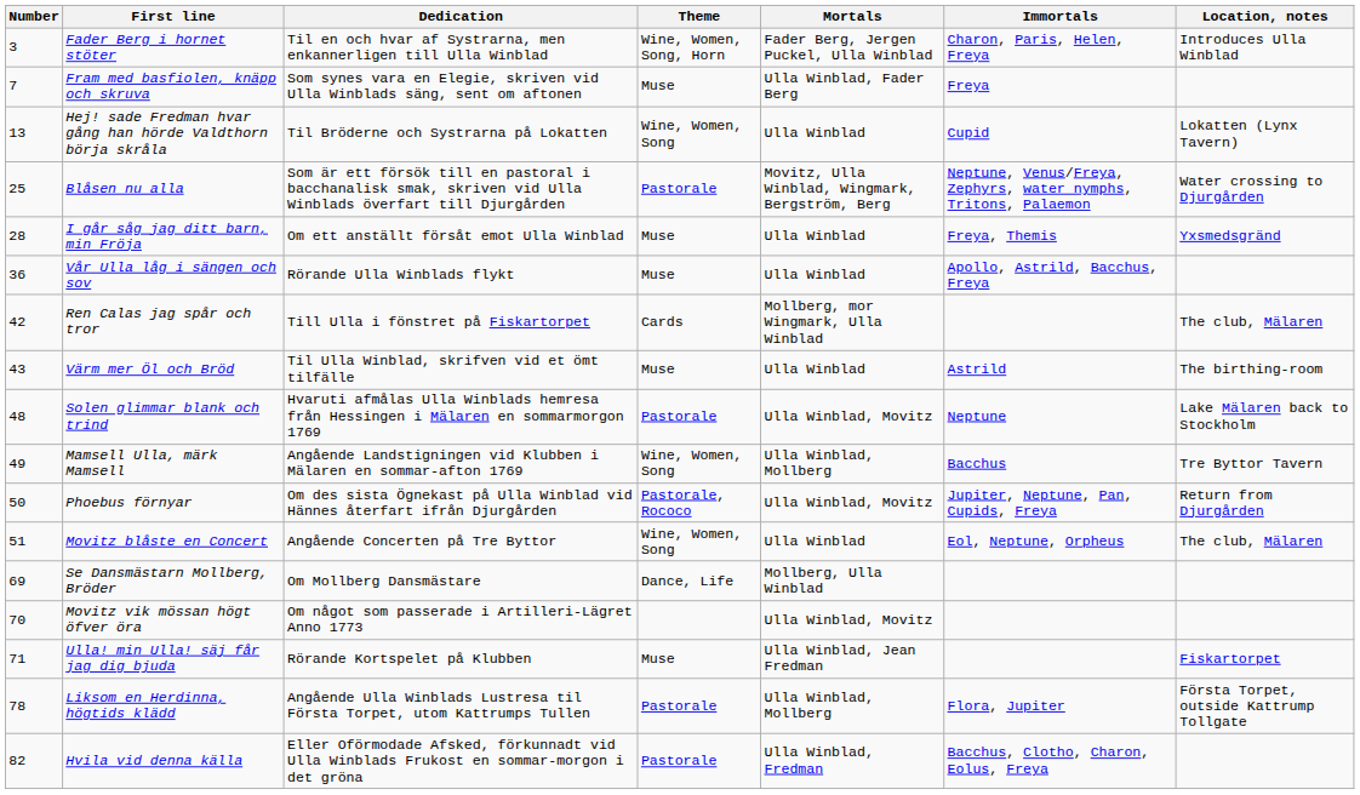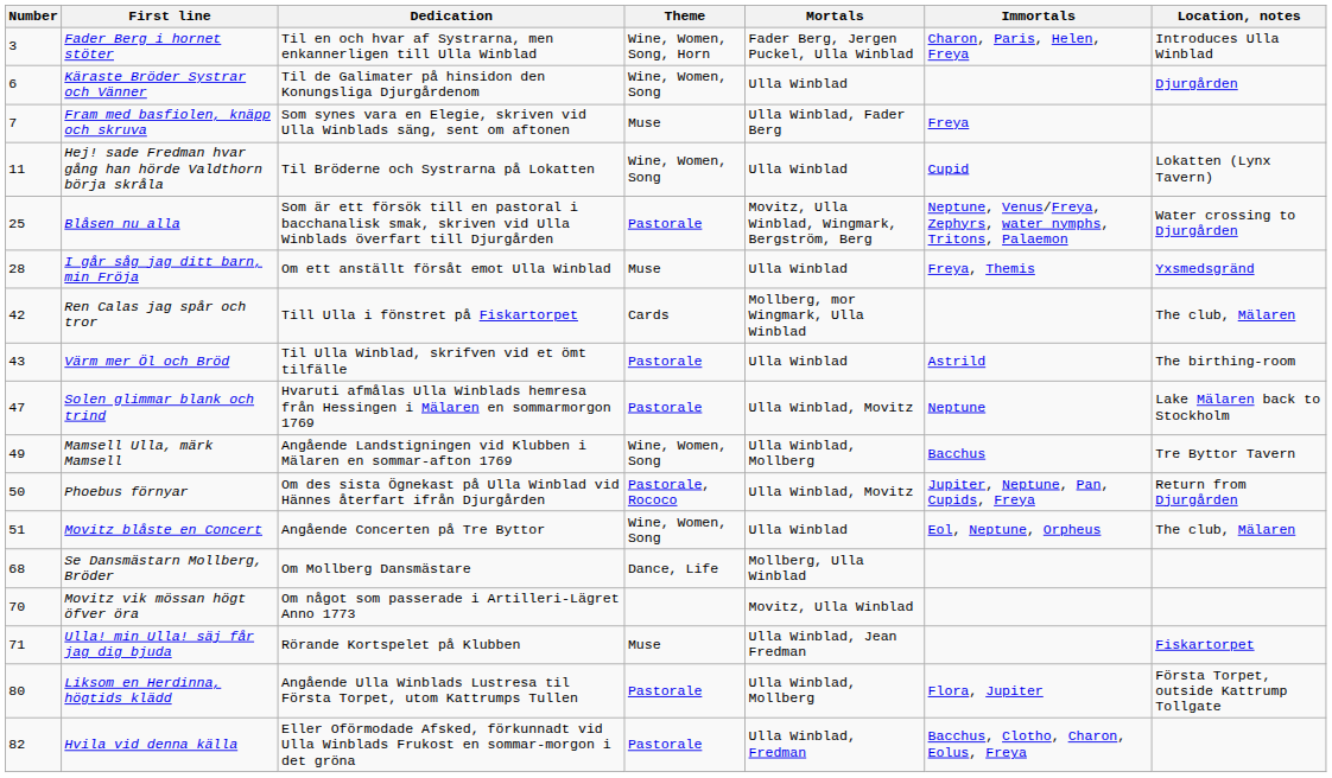 <table class="wikitable sortable">
 <tr>
 <th>Number</th>
 <th>First line</th>
 <th>Dedication</th>
 <th>Theme</th>
 <th>Mortals</th>
 <th>Immortals</th>
 <th>Location, notes</th>
 </tr>
 <tr>
 <td>3</td>
 <td><em><a href='#'>Fader Berg i hornet stöter</a></em></td>
 <td>Til en och hvar af Systrarna, men enkannerligen till Ulla Winblad</td>
 <td>Wine, Women, Song, Horn</td>
 <td>Fader Berg, Jergen Puckel, Ulla Winblad</td>
 <td><a href='#'>Charon</a>, <a href='#'>Paris</a>, <a href='#'>Helen</a>, <a href='#'>Freya</a></td>
 <td>Introduces Ulla Winblad</td>
 </tr>
 <tr>
+<td>6</td>
+<td><em><a href='#'>Käraste Bröder Systrar och Vänner</a></em></td>
+<td>Til de Galimater på hinsidon den Konungsliga Djurgårdenom</td>
+<td>Wine, Women, Song</td>
+<td>Ulla Winblad</td>
+<td></td>
+<td><a href='#'>Djurgården</a></td>
+</tr>
+<tr>
 <td>7</td>
 <td><em><a href='#'>Fram med basfiolen, knäpp och skruva</a></em></td>
 <td>Som synes vara en Elegie, skriven vid Ulla Winblads säng, sent om aftonen</td>
 <td>Muse</td>
 <td>Ulla Winblad, Fader Berg</td>
 <td><a href='#'>Freya</a></td>
 <td></td>
 </tr>
 <tr>
-<td>13</td>
+<td>11</td>
 <td><em>Hej! sade Fredman hvar gång han hörde Valdthorn börja skråla</em></td>
 <td>Til Bröderne och Systrarna på Lokatten</td>
 <td>Wine, Women, Song</td>
 <td>Ulla Winblad</td>
 <td><a href='#'>Cupid</a></td>
 <td>Lokatten (Lynx Tavern)</td>
 </tr>
 <tr>
 <td>25</td>
 <td><em><a href='#'>Blåsen nu alla</a></em></td>
 <td>Som är ett försök till en pastoral i bacchanalisk smak, skriven vid Ulla Winblads överfart till Djurgården</td>
 <td><a href='#'>Pastorale</a></td>
 <td>Movitz, Ulla Winblad, Wingmark, Bergström, Berg</td>
 <td><a href='#'>Neptune</a>, <a href='#'>Venus</a>/<a href='#'>Freya</a>, <a href='#'>Zephyrs</a>, <a href='#'>water nymphs</a>, <a href='#'>Tritons</a>, <a href='#'>Palaemon</a></td>
 <td>Water crossing to <a href='#'>Djurgården</a></td>
 </tr>
 <tr>
 <td>28</td>
 <td><em><a href='#'>I går såg jag ditt barn, min Fröja</a></em></td>
 <td>Om ett anställt försåt emot Ulla Winblad</td>
 <td>Muse</td>
 <td>Ulla Winblad</td>
 <td><a href='#'>Freya</a>, <a href='#'>Themis</a></td>
 <td><a href='#'>Yxsmedsgränd</a></td>
 </tr>
 <tr>
-<td>36</td>
-<td><em><a href='#'>Vår Ulla låg i sängen och sov</a></em></td>
-<td>Rörande Ulla Winblads flykt</td>
-<td>Muse</td>
-<td>Ulla Winblad</td>
-<td><a href='#'>Apollo</a>, <a href='#'>Astrild</a>, <a href='#'>Bacchus</a>, <a href='#'>Freya</a></td>
-<td></td>
-</tr>
-<tr>
 <td>42</td>
 <td><em>Ren Calas jag spår och tror</em></td>
 <td>Till Ulla i fönstret på <a href='#'>Fiskartorpet</a></td>
 <td>Cards</td>
 <td>Mollberg, mor Wingmark, Ulla Winblad</td>
 <td></td>
 <td>The club, <a href='#'>Mälaren</a></td>
 </tr>
 <tr>
 <td>43</td>
 <td><em><a href='#'>Värm mer Öl och Bröd</a></em></td>
 <td>Til Ulla Winblad, skrifven vid et ömt tilfälle</td>
-<td>Muse</td>
+<td><a href='#'>Pastorale</a></td>
 <td>Ulla Winblad</td>
 <td><a href='#'>Astrild</a></td>
 <td>The birthing-room</td>
 </tr>
 <tr>
-<td>48</td>
+<td>47</td>
 <td><em><a href='#'>Solen glimmar blank och trind</a></em></td>
 <td>Hvaruti afmålas Ulla Winblads hemresa från Hessingen i <a href='#'>Mälaren</a> en sommarmorgon 1769</td>
 <td><a href='#'>Pastorale</a></td>
 <td>Ulla Winblad, Movitz</td>
 <td><a href='#'>Neptune</a></td>
 <td>Lake <a href='#'>Mälaren</a> back to Stockholm</td>
 </tr>
 <tr>
 <td>49</td>
 <td><em>Mamsell Ulla, märk Mamsell</em></td>
 <td>Angående Landstigningen vid Klubben i Mälaren en sommar-afton 1769</td>
 <td>Wine, Women, Song</td>
 <td>Ulla Winblad, Mollberg</td>
 <td><a href='#'>Bacchus</a></td>
 <td>Tre Byttor Tavern</td>
 </tr>
 <tr>
 <td>50</td>
 <td><em>Phoebus förnyar</em></td>
 <td>Om des sista Ögnekast på Ulla Winblad vid Hännes återfart ifrån Djurgården</td>
 <td><a href='#'>Pastorale</a>, <a href='#'>Rococo</a></td>
 <td>Ulla Winblad, Movitz</td>
 <td><a href='#'>Jupiter</a>, <a href='#'>Neptune</a>, <a href='#'>Pan</a>, <a href='#'>Cupids</a>, <a href='#'>Freya</a></td>
 <td>Return from <a href='#'>Djurgården</a></td>
 </tr>
 <tr>
 <td>51</td>
 <td><em><a href='#'>Movitz blåste en Concert</a></em></td>
 <td>Angående Concerten på Tre Byttor</td>
 <td>Wine, Women, Song</td>
 <td>Ulla Winblad</td>
 <td><a href='#'>Eol</a>, <a href='#'>Neptune</a>, <a href='#'>Orpheus</a></td>
 <td>The club, <a href='#'>Mälaren</a></td>
 </tr>
 <tr>
-<td>69</td>
+<td>68</td>
 <td><em>Se Dansmästarn Mollberg, Bröder</em></td>
 <td>Om Mollberg Dansmästare</td>
 <td>Dance, Life</td>
 <td>Mollberg, Ulla Winblad</td>
 <td></td>
 <td></td>
 </tr>
 <tr>
 <td>70</td>
 <td><em>Movitz vik mössan högt öfver öra</em></td>
 <td>Om något som passerade i Artilleri-Lägret Anno 1773</td>
 <td></td>
-<td>Ulla Winblad, Movitz</td>
+<td>Movitz, Ulla Winblad</td>
 <td></td>
 <td></td>
 </tr>
 <tr>
 <td>71</td>
 <td><em><a href='#'>Ulla! min Ulla! säj får jag dig bjuda</a></em></td>
 <td>Rörande Kortspelet på Klubben</td>
 <td>Muse</td>
 <td>Ulla Winblad, Jean Fredman</td>
 <td></td>
 <td><a href='#'>Fiskartorpet</a></td>
 </tr>
 <tr>
-<td>78</td>
+<td>80</td>
 <td><em><a href='#'>Liksom en Herdinna, högtids klädd</a></em></td>
 <td>Angående Ulla Winblads Lustresa til Första Torpet, utom Kattrumps Tullen</td>
 <td><a href='#'>Pastorale</a></td>
 <td>Ulla Winblad, Mollberg</td>
 <td><a href='#'>Flora</a>, <a href='#'>Jupiter</a></td>
 <td>Första Torpet, outside Kattrump Tollgate</td>
 </tr>
 <tr>
 <td>82</td>
 <td><em><a href='#'>Hvila vid denna källa</a></em></td>
 <td>Eller Oförmodade Afsked, förkunnadt vid Ulla Winblads Frukost en sommar-morgon i det gröna</td>
 <td><a href='#'>Pastorale</a></td>
 <td>Ulla Winblad, <a href='#'>Fredman</a></td>
 <td><a href='#'>Bacchus</a>,  <a href='#'>Clotho</a>, <a href='#'>Charon</a>, <a href='#'>Eolus</a>, <a href='#'>Freya</a></td>
 <td></td>
 </tr>
 </table>
